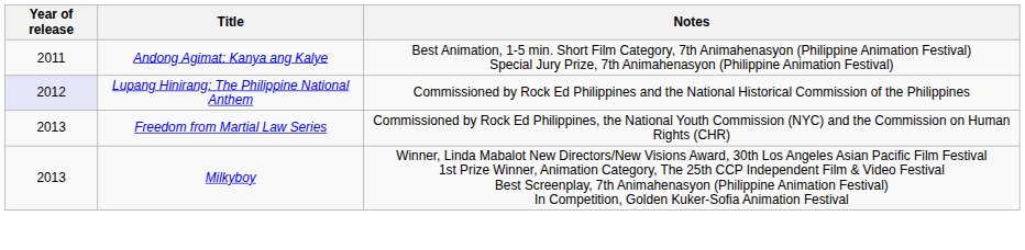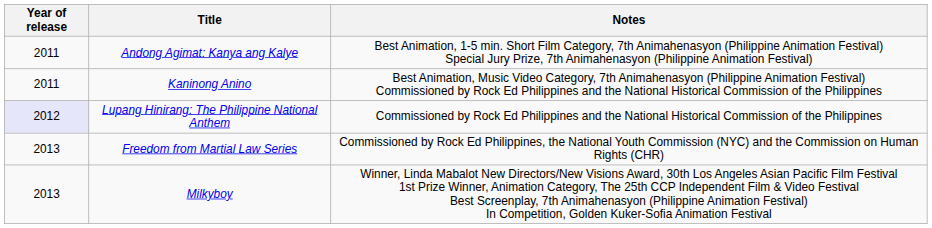 <table class="wikitable">
 <tr>
 <th align="left">Year of release</th>
 <th align="left">Title</th>
 <th align="left">Notes</th>
 </tr>
 <tr>
 <td align="center">2011</td>
 <td align="center"><em><a href='#'>Andong Agimat: Kanya ang Kalye</a></em></td>
 <td align="center">Best Animation, 1-5 min. Short Film Category, 7th Animahenasyon (Philippine Animation Festival)<br>Special Jury Prize, 7th Animahenasyon (Philippine Animation Festival)</td>
+</tr>
+<tr>
+<td align="center">2011</td>
+<td align="center"><em><a href='#'>Kaninong Anino</a></em></td>
+<td align="center">Best Animation, Music Video Category, 7th Animahenasyon (Philippine Animation Festival)<br>Commissioned by Rock Ed Philippines and the National Historical Commission of the Philippines</td>
 </tr>
 <tr>
 <td align="center" style="background: lavender;">2012</td>
 <td align="center"><em><a href='#'>Lupang Hinirang: The Philippine National Anthem</a></em></td>
 <td align="center">Commissioned by Rock Ed Philippines and the National Historical Commission of the Philippines</td>
 </tr>
 <tr>
 <td align="center">2013</td>
 <td align="center"><em><a href='#'>Freedom from Martial Law Series</a></em></td>
 <td align="center">Commissioned by Rock Ed Philippines, the National Youth Commission (NYC) and the Commission on Human Rights (CHR)</td>
 </tr>
 <tr>
 <td align="center">2013</td>
 <td align="center"><em><a href='#'>Milkyboy</a></em></td>
 <td align="center">Winner, Linda Mabalot New Directors/New Visions Award, 30th Los Angeles Asian Pacific Film Festival<br>1st Prize Winner, Animation Category, The 25th CCP Independent Film & Video Festival<br>Best Screenplay, 7th Animahenasyon (Philippine Animation Festival)<br>In Competition, Golden Kuker-Sofia Animation Festival</td>
 </tr>
 </table>
